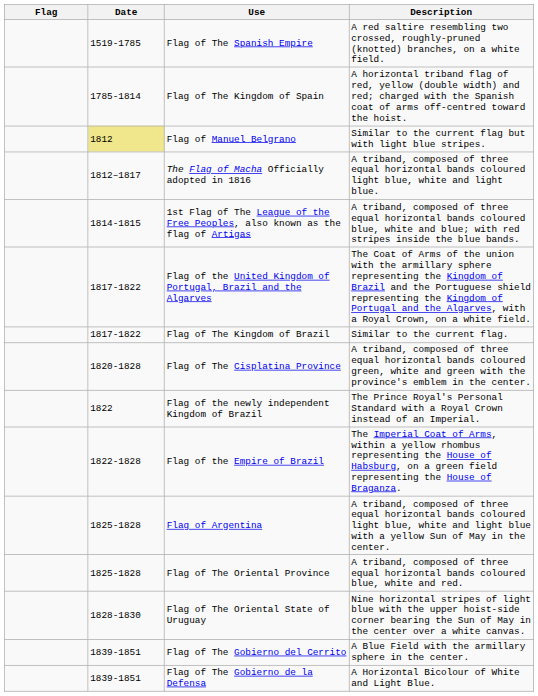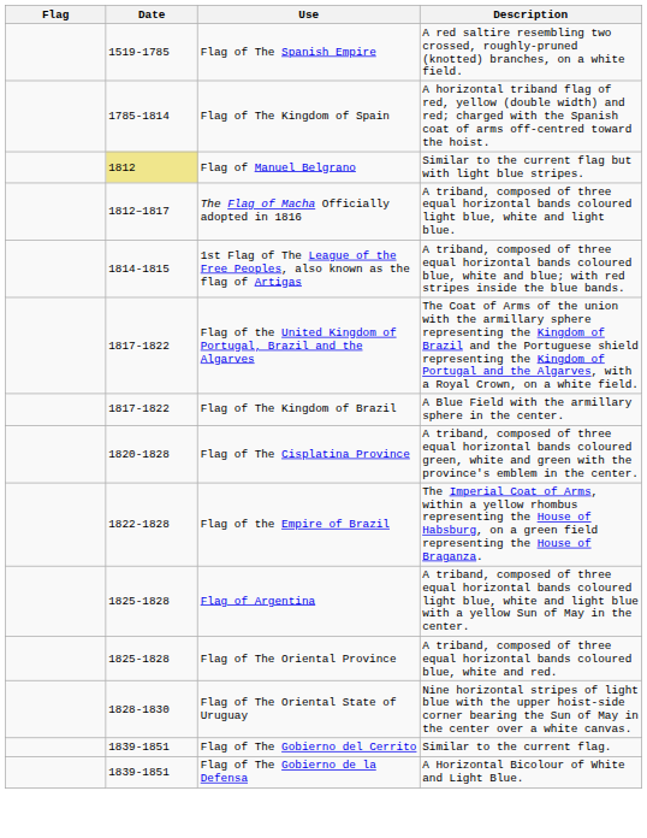 <table class="wikitable">
 <tr>
 <th style="width:110px;">Flag</th>
 <th style="width:100px;">Date</th>
 <th style="width:250px;">Use</th>
 <th style="width:250px;">Description</th>
 </tr>
 <tr>
 <td></td>
 <td>1519-1785</td>
 <td>Flag of The <a href='#'>Spanish Empire</a></td>
 <td>A red saltire resembling two crossed, roughly-pruned (knotted) branches, on a white field.</td>
 </tr>
 <tr>
 <td></td>
 <td>1785-1814</td>
 <td>Flag of The Kingdom of Spain</td>
 <td>A horizontal triband flag of red, yellow (double width) and red; charged with the Spanish coat of arms off-centred toward the hoist.</td>
 </tr>
 <tr>
 <td></td>
 <td style="background: khaki;">1812</td>
 <td>Flag of <a href='#'>Manuel Belgrano</a></td>
 <td>Similar to the current flag but with light blue stripes.</td>
 </tr>
 <tr>
 <td></td>
 <td>1812–1817</td>
 <td><em>The <a href='#'>Flag of Macha</a></em> Officially adopted in 1816</td>
 <td>A triband, composed of three equal horizontal bands coloured light blue, white and light blue.</td>
 </tr>
 <tr>
 <td></td>
 <td>1814-1815</td>
 <td>1st Flag of The <a href='#'>League of the Free Peoples</a>, also known as the flag of <a href='#'>Artigas</a></td>
 <td>A triband, composed of three equal horizontal bands coloured blue, white and blue; with red stripes inside the blue bands.</td>
 </tr>
 <tr>
 <td></td>
 <td>1817-1822</td>
 <td>Flag of the <a href='#'>United Kingdom of Portugal, Brazil and the Algarves</a></td>
 <td>The Coat of Arms of the union with the armillary sphere representing the <a href='#'>Kingdom of Brazil</a> and the Portuguese shield representing the <a href='#'>Kingdom of Portugal and the Algarves</a>, with a Royal Crown, on a white field.</td>
 </tr>
 <tr>
 <td></td>
 <td>1817-1822</td>
 <td>Flag of The Kingdom of Brazil</td>
-<td>Similar to the current flag.</td>
+<td>A Blue Field with the armillary sphere in the center.</td>
 </tr>
 <tr>
 <td></td>
 <td>1820-1828</td>
 <td>Flag of The <a href='#'>Cisplatina Province</a></td>
 <td>A triband, composed of three equal horizontal bands coloured green, white and green with the province's emblem in the center.</td>
-</tr>
-<tr>
-<td></td>
-<td>1822</td>
-<td>Flag of the newly independent Kingdom of Brazil</td>
-<td>The Prince Royal's Personal Standard with a Royal Crown instead of an Imperial.</td>
 </tr>
 <tr>
 <td></td>
 <td>1822-1828</td>
 <td>Flag of the <a href='#'>Empire of Brazil</a></td>
 <td>The <a href='#'>Imperial Coat of Arms</a>, within a yellow rhombus representing the <a href='#'>House of Habsburg</a>, on a green field representing the <a href='#'>House of Braganza</a>.</td>
 </tr>
 <tr>
 <td></td>
 <td>1825-1828</td>
 <td><a href='#'>Flag of Argentina</a></td>
 <td>A triband, composed of three equal horizontal bands coloured light blue, white and light blue with a yellow Sun of May in the center.</td>
 </tr>
 <tr>
 <td></td>
 <td>1825-1828</td>
 <td>Flag of The Oriental Province</td>
 <td>A triband, composed of three equal horizontal bands coloured blue, white and red.</td>
 </tr>
 <tr>
 <td></td>
 <td>1828-1830</td>
 <td>Flag of The Oriental State of Uruguay</td>
 <td>Nine horizontal stripes of light blue with the upper hoist-side corner bearing the Sun of May in the center over a white canvas.</td>
 </tr>
 <tr>
 <td></td>
 <td>1839-1851</td>
 <td>Flag of The <a href='#'>Gobierno del Cerrito</a></td>
-<td>A Blue Field with the armillary sphere in the center.</td>
+<td>Similar to the current flag.</td>
 </tr>
 <tr>
 <td></td>
 <td>1839-1851</td>
 <td>Flag of The <a href='#'>Gobierno de la Defensa</a></td>
 <td>A Horizontal Bicolour of White and Light Blue.</td>
 </tr>
 </table>
